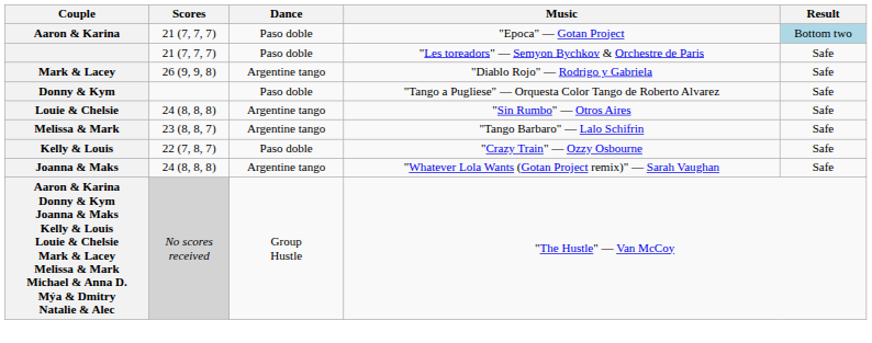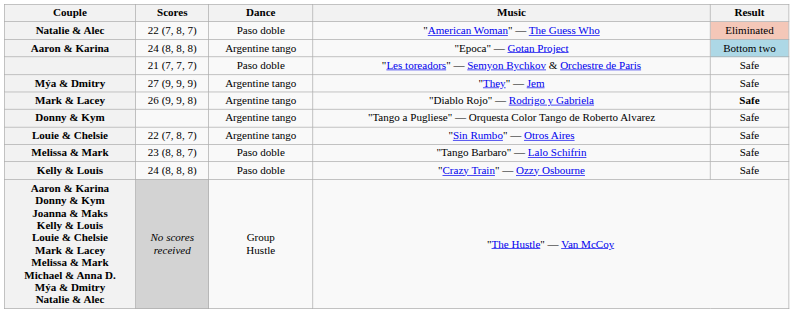 <table class="wikitable sortable" style="text-align:center; width:90%">
 <tr>
 <th scope="col">Couple</th>
 <th scope="col">Scores</th>
 <th scope="col" class="unsortable">Dance</th>
 <th scope="col" class="unsortable">Music</th>
 <th scope="col" class="unsortable">Result</th>
 </tr>
 <tr>
+<th scope="row">Natalie & Alec</th>
+<td>22 (7, 8, 7)</td>
+<td>Paso doble</td>
+<td>"<a href='#'>American Woman</a>" — <a href='#'>The Guess Who</a></td>
+<td bgcolor=f4c7b8>Eliminated</td>
+</tr>
+<tr>
 <th scope="row">Aaron & Karina</th>
-<td>21 (7, 7, 7)</td>
-<td>Paso doble</td>
+<td>24 (8, 8, 8)</td>
+<td>Argentine tango</td>
 <td>"Epoca" — <a href='#'>Gotan Project</a></td>
 <td bgcolor=lightblue>Bottom two</td>
 </tr>
 <tr>
 <th scope="row"></th>
 <td>21 (7, 7, 7)</td>
 <td>Paso doble</td>
 <td>"<a href='#'>Les toreadors</a>" — <a href='#'>Semyon Bychkov</a> & <a href='#'>Orchestre de Paris</a></td>
 <td>Safe</td>
 </tr>
 <tr>
+<th scope="row">Mýa & Dmitry</th>
+<td>27 (9, 9, 9)</td>
+<td>Argentine tango</td>
+<td>"<a href='#'>They</a>" — <a href='#'>Jem</a></td>
+<td>Safe</td>
+</tr>
+<tr>
 <th scope="row">Mark & Lacey</th>
 <td>26 (9, 9, 8)</td>
 <td>Argentine tango</td>
 <td>"Diablo Rojo" — <a href='#'>Rodrigo y Gabriela</a></td>
-<td>Safe</td>
+<td><strong>Safe</strong></td>
 </tr>
 <tr>
 <th scope="row">Donny & Kym</th>
 <td></td>
-<td>Paso doble</td>
+<td>Argentine tango</td>
 <td>"Tango a Pugliese" — Orquesta Color Tango de Roberto Alvarez</td>
 <td>Safe</td>
 </tr>
 <tr>
 <th scope="row">Louie & Chelsie</th>
-<td>24 (8, 8, 8)</td>
+<td>22 (7, 8, 7)</td>
 <td>Argentine tango</td>
 <td>"<a href='#'>Sin Rumbo</a>" — <a href='#'>Otros Aires</a></td>
 <td>Safe</td>
 </tr>
 <tr>
 <th scope="row">Melissa & Mark</th>
 <td>23 (8, 8, 7)</td>
-<td>Argentine tango</td>
+<td>Paso doble</td>
 <td>"Tango Barbaro" — <a href='#'>Lalo Schifrin</a></td>
 <td>Safe</td>
 </tr>
 <tr>
 <th scope="row">Kelly & Louis</th>
-<td>22 (7, 8, 7)</td>
+<td>24 (8, 8, 8)</td>
 <td>Paso doble</td>
 <td>"<a href='#'>Crazy Train</a>" — <a href='#'>Ozzy Osbourne</a></td>
-<td>Safe</td>
-</tr>
-<tr>
-<th scope="row">Joanna & Maks</th>
-<td>24 (8, 8, 8)</td>
-<td>Argentine tango</td>
-<td>"<a href='#'>Whatever Lola Wants</a> (<a href='#'>Gotan Project</a> remix)" — <a href='#'>Sarah Vaughan</a></td>
 <td>Safe</td>
 </tr>
 <tr>
 <th scope="row">Aaron & Karina<br>Donny & Kym<br>Joanna & Maks<br>Kelly & Louis<br>Louie & Chelsie<br>Mark & Lacey<br>Melissa & Mark<br>Michael & Anna D.<br>Mýa & Dmitry<br>Natalie & Alec</th>
 <td bgcolor="lightgrey"><em>No scores<br>received</em></td>
 <td>Group<br>Hustle</td>
 <td colspan="2">"<a href='#'>The Hustle</a>" — <a href='#'>Van McCoy</a></td>
 </tr>
 </table>
